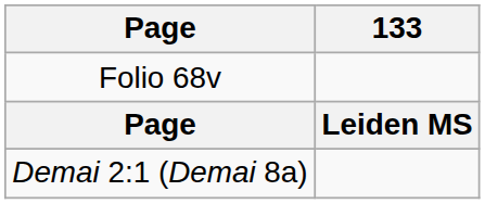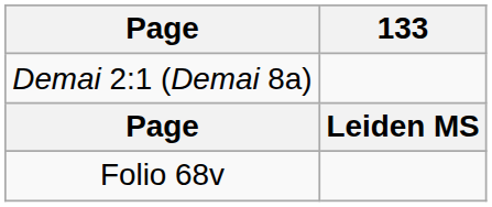 <table class="wikitable" border="1">
 <tr>
 <th>Page</th>
 <th> 133</th>
 </tr>
 <tr>
-<td style="text-align:center;">Folio 68v</td>
+<td style="text-align:center;"><em>Demai</em> 2:1 (<em>Demai</em> 8a)</td>
 <td></td>
 </tr>
 <tr>
 <th>Page</th>
 <th>Leiden MS</th>
 </tr>
 <tr>
-<td style="text-align:center;"><em>Demai</em> 2:1 (<em>Demai</em> 8a)</td>
+<td style="text-align:center;">Folio 68v</td>
 <td></td>
 </tr>
 </table>
